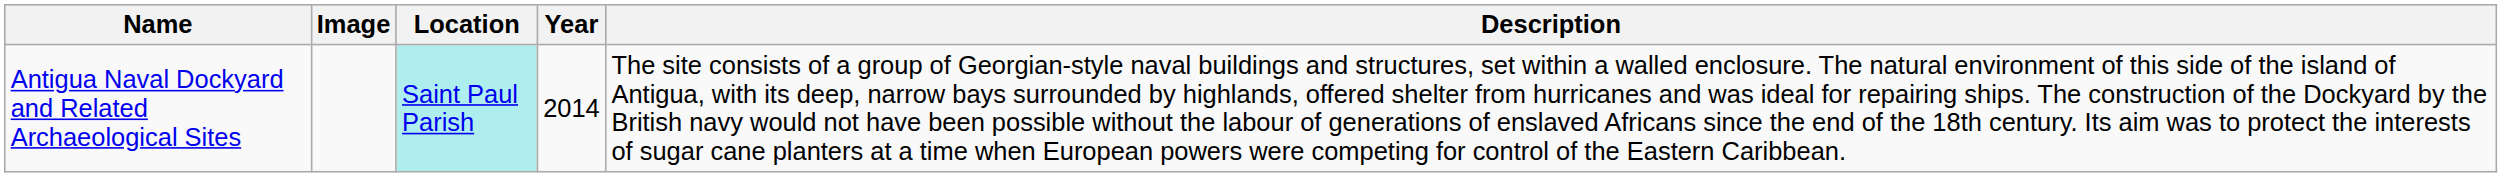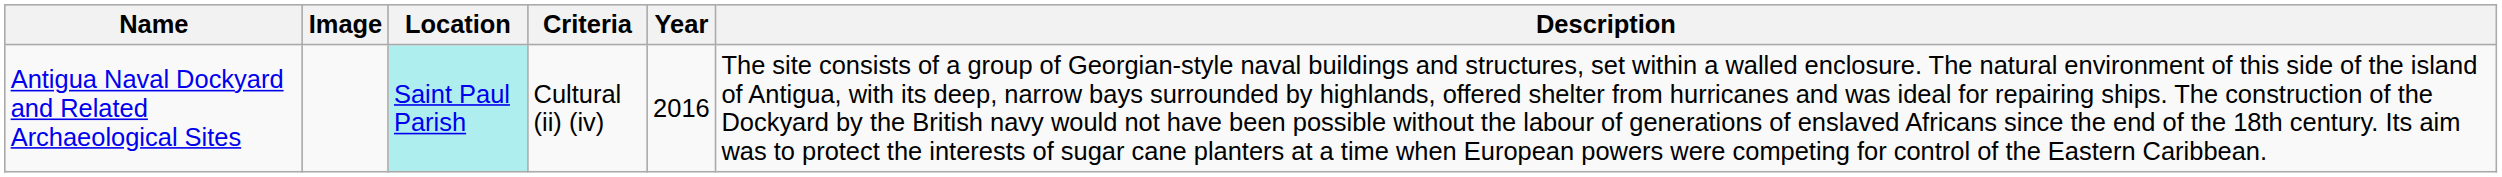 <table class="wikitable sortable">
 <tr>
 <th>Name</th>
 <th>Image</th>
 <th>Location</th>
+<th>Criteria</th>
 <th>Year</th>
 <th><strong>Description</strong></th>
 </tr>
 <tr>
 <td><a href='#'>Antigua Naval Dockyard and Related Archaeological Sites</a></td>
 <td></td>
 <td style="background: paleturquoise;"><a href='#'>Saint Paul Parish</a><br></td>
-<td>2014</td>
+<td>Cultural (ii) (iv)</td>
+<td>2016</td>
 <td>The site consists of a group of Georgian-style naval buildings and structures, set within a walled enclosure. The natural environment of this side of the island of Antigua, with its deep, narrow bays surrounded by highlands, offered shelter from hurricanes and was ideal for repairing ships. The construction of the Dockyard by the British navy would not have been possible without the labour of generations of enslaved Africans since the end of the 18th century. Its aim was to protect the interests of sugar cane planters at a time when European powers were competing for control of the Eastern Caribbean.</td>
 </tr>
 </table>
